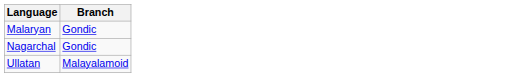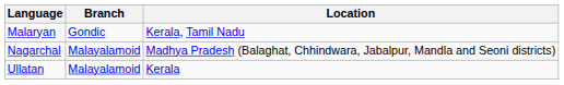 <table class="wikitable">
 <tr>
 <th>Language</th>
 <th>Branch</th>
+<th>Location</th>
 </tr>
 <tr>
 <td><a href='#'>Malaryan</a></td>
 <td><a href='#'>Gondic</a></td>
+<td><a href='#'>Kerala</a>, <a href='#'>Tamil Nadu</a></td>
 </tr>
 <tr>
 <td><a href='#'>Nagarchal</a></td>
-<td><a href='#'>Gondic</a></td>
+<td><a href='#'>Malayalamoid</a></td>
+<td><a href='#'>Madhya Pradesh</a> (Balaghat, Chhindwara, Jabalpur, Mandla and Seoni districts)</td>
 </tr>
 <tr>
 <td><a href='#'>Ullatan</a></td>
 <td><a href='#'>Malayalamoid</a></td>
+<td><a href='#'>Kerala</a></td>
 </tr>
 </table>
